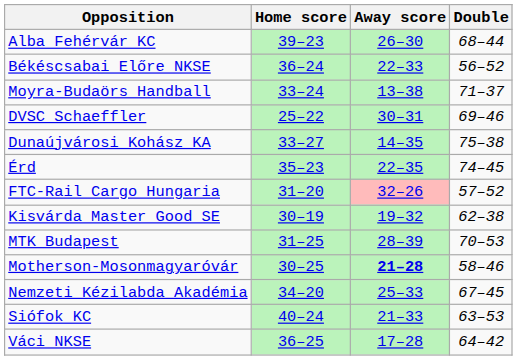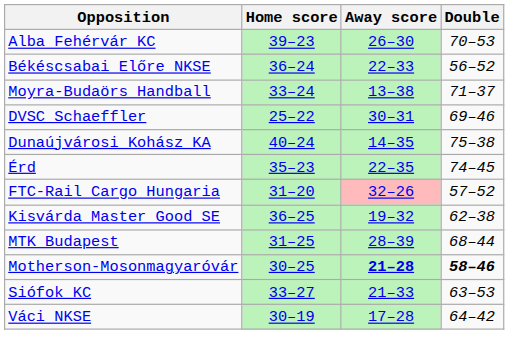 <table class="wikitable" style="text-align: center">
 <tr>
 <th>Opposition</th>
 <th>Home score</th>
 <th>Away score</th>
 <th>Double</th>
 </tr>
 <tr>
 <td align="left"><a href='#'>Alba Fehérvár KC</a></td>
 <td bgcolor=#BBF3BB><a href='#'>39–23</a></td>
 <td bgcolor=#BBF3BB><a href='#'>26–30</a></td>
-<td><em>68–44</em></td>
+<td><em>70–53</em></td>
 </tr>
 <tr>
 <td align="left"><a href='#'>Békéscsabai Előre NKSE</a></td>
 <td bgcolor=#BBF3BB><a href='#'>36–24</a></td>
 <td bgcolor=#BBF3BB><a href='#'>22–33</a></td>
 <td><em>56–52</em></td>
 </tr>
 <tr>
 <td align="left"><a href='#'>Moyra-Budaörs Handball</a></td>
 <td bgcolor=#BBF3BB><a href='#'>33–24</a></td>
 <td bgcolor=#BBF3BB><a href='#'>13–38</a></td>
 <td><em>71–37</em></td>
 </tr>
 <tr>
 <td align="left"><a href='#'>DVSC Schaeffler</a></td>
 <td bgcolor=#BBF3BB><a href='#'>25–22</a></td>
 <td bgcolor=#BBF3BB><a href='#'>30–31</a></td>
 <td><em>69–46</em></td>
 </tr>
 <tr>
 <td align="left"><a href='#'>Dunaújvárosi Kohász KA</a></td>
-<td bgcolor=#BBF3BB><a href='#'>33–27</a></td>
+<td bgcolor=#BBF3BB><a href='#'>40–24</a></td>
 <td bgcolor=#BBF3BB><a href='#'>14–35</a></td>
 <td><em>75–38</em></td>
 </tr>
 <tr>
 <td align="left"><a href='#'>Érd</a></td>
 <td bgcolor=#BBF3BB><a href='#'>35–23</a></td>
 <td bgcolor=#BBF3BB><a href='#'>22–35</a></td>
 <td><em>74–45</em></td>
 </tr>
 <tr>
 <td align="left"><a href='#'>FTC-Rail Cargo Hungaria</a></td>
 <td bgcolor=#BBF3BB><a href='#'>31–20</a></td>
 <td bgcolor=#FFBBBB><a href='#'>32–26</a></td>
 <td><em>57–52</em></td>
 </tr>
 <tr>
 <td align="left"><a href='#'>Kisvárda Master Good SE</a></td>
-<td bgcolor=#BBF3BB><a href='#'>30–19</a></td>
+<td bgcolor=#BBF3BB><a href='#'>36–25</a></td>
 <td bgcolor=#BBF3BB><a href='#'>19–32</a></td>
 <td><em>62–38</em></td>
 </tr>
 <tr>
 <td align="left"><a href='#'>MTK Budapest</a></td>
 <td bgcolor=#BBF3BB><a href='#'>31–25</a></td>
 <td bgcolor=#BBF3BB><a href='#'>28–39</a></td>
-<td><em>70–53</em></td>
+<td><em>68–44</em></td>
 </tr>
 <tr>
 <td align="left"><a href='#'>Motherson-Mosonmagyaróvár</a></td>
 <td bgcolor=#BBF3BB><a href='#'>30–25</a></td>
 <td bgcolor=#BBF3BB><strong><a href='#'>21–28</a></strong></td>
-<td><em>58–46</em></td>
-</tr>
-<tr>
-<td align="left"><a href='#'>Nemzeti Kézilabda Akadémia</a></td>
-<td bgcolor=#BBF3BB><a href='#'>34–20</a></td>
-<td bgcolor=#BBF3BB><a href='#'>25–33</a></td>
-<td><em>67–45</em></td>
+<td><strong><em>58–46</em></strong></td>
 </tr>
 <tr>
 <td align="left"><a href='#'>Siófok KC</a></td>
-<td bgcolor=#BBF3BB><a href='#'>40–24</a></td>
+<td bgcolor=#BBF3BB><a href='#'>33–27</a></td>
 <td bgcolor=#BBF3BB><a href='#'>21–33</a></td>
 <td><em>63–53</em></td>
 </tr>
 <tr>
 <td align="left"><a href='#'>Váci NKSE</a></td>
-<td bgcolor=#BBF3BB><a href='#'>36–25</a></td>
+<td bgcolor=#BBF3BB><a href='#'>30–19</a></td>
 <td bgcolor=#BBF3BB><a href='#'>17–28</a></td>
 <td><em>64–42</em></td>
 </tr>
 </table>
